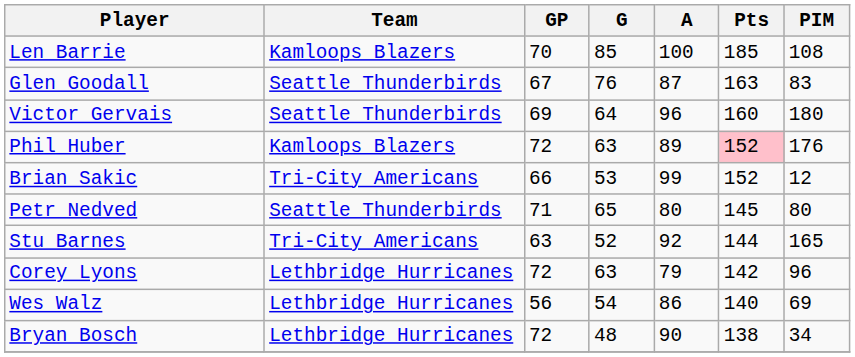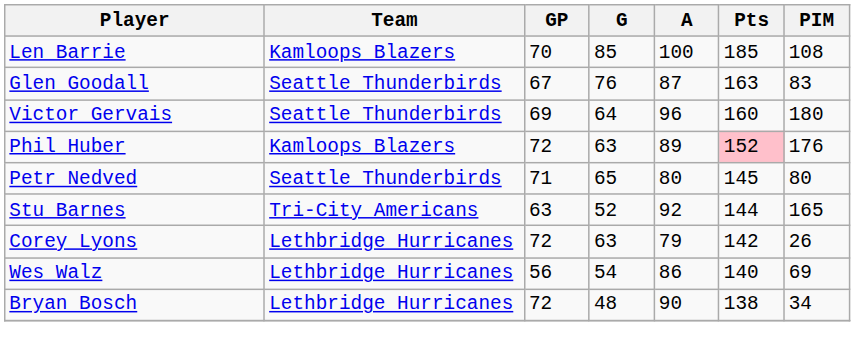 <table class="wikitable">
 <tr>
 <th width="30%">Player</th>
 <th width="30%">Team</th>
 <th width="7.5%">GP</th>
 <th width="7.5%">G</th>
 <th width="7.5%">A</th>
 <th width="7.5%">Pts</th>
 <th width="7.5%">PIM</th>
 </tr>
 <tr>
 <td><a href='#'>Len Barrie</a></td>
 <td><a href='#'>Kamloops Blazers</a></td>
 <td>70</td>
 <td>85</td>
 <td>100</td>
 <td>185</td>
 <td>108</td>
 </tr>
 <tr>
 <td><a href='#'>Glen Goodall</a></td>
 <td><a href='#'>Seattle Thunderbirds</a></td>
 <td>67</td>
 <td>76</td>
 <td>87</td>
 <td>163</td>
 <td>83</td>
 </tr>
 <tr>
 <td><a href='#'>Victor Gervais</a></td>
 <td><a href='#'>Seattle Thunderbirds</a></td>
 <td>69</td>
 <td>64</td>
 <td>96</td>
 <td>160</td>
 <td>180</td>
 </tr>
 <tr>
 <td><a href='#'>Phil Huber</a></td>
 <td><a href='#'>Kamloops Blazers</a></td>
 <td>72</td>
 <td>63</td>
 <td>89</td>
 <td style="background: pink;">152</td>
 <td>176</td>
 </tr>
 <tr>
-<td><a href='#'>Brian Sakic</a></td>
-<td><a href='#'>Tri-City Americans</a></td>
-<td>66</td>
-<td>53</td>
-<td>99</td>
-<td>152</td>
-<td>12</td>
-</tr>
-<tr>
 <td><a href='#'>Petr Nedved</a></td>
 <td><a href='#'>Seattle Thunderbirds</a></td>
 <td>71</td>
 <td>65</td>
 <td>80</td>
 <td>145</td>
 <td>80</td>
 </tr>
 <tr>
 <td><a href='#'>Stu Barnes</a></td>
 <td><a href='#'>Tri-City Americans</a></td>
 <td>63</td>
 <td>52</td>
 <td>92</td>
 <td>144</td>
 <td>165</td>
 </tr>
 <tr>
 <td><a href='#'>Corey Lyons</a></td>
 <td><a href='#'>Lethbridge Hurricanes</a></td>
 <td>72</td>
 <td>63</td>
 <td>79</td>
 <td>142</td>
-<td>96</td>
+<td>26</td>
 </tr>
 <tr>
 <td><a href='#'>Wes Walz</a></td>
 <td><a href='#'>Lethbridge Hurricanes</a></td>
 <td>56</td>
 <td>54</td>
 <td>86</td>
 <td>140</td>
 <td>69</td>
 </tr>
 <tr>
 <td><a href='#'>Bryan Bosch</a></td>
 <td><a href='#'>Lethbridge Hurricanes</a></td>
 <td>72</td>
 <td>48</td>
 <td>90</td>
 <td>138</td>
 <td>34</td>
 </tr>
 <tr>
 </tr>
 </table>
